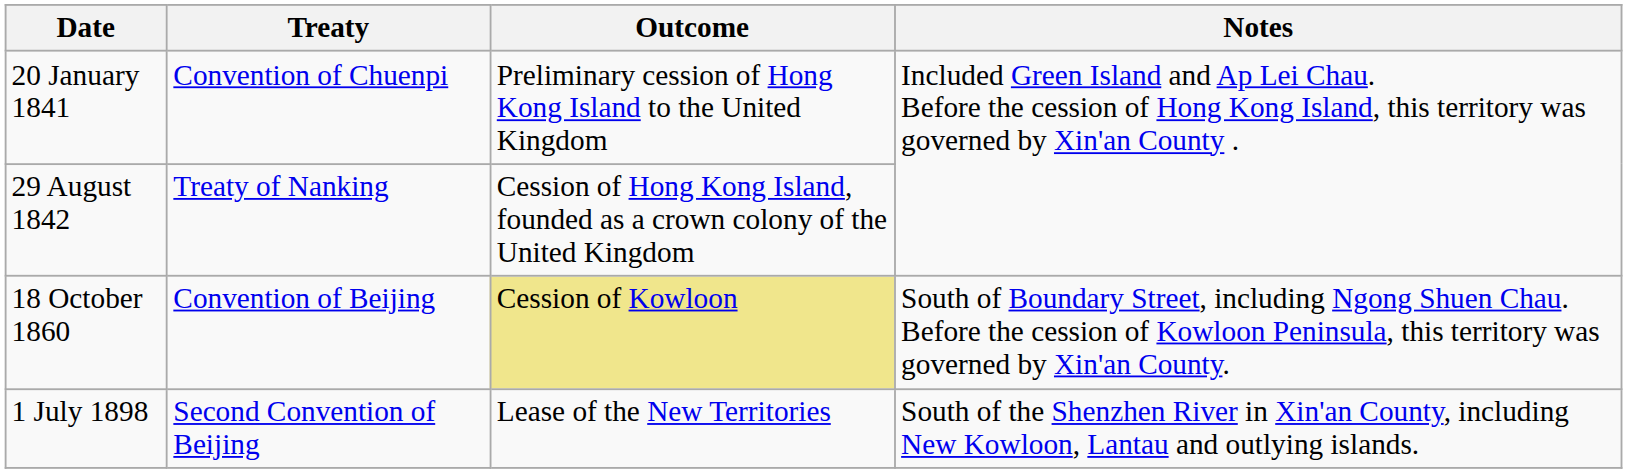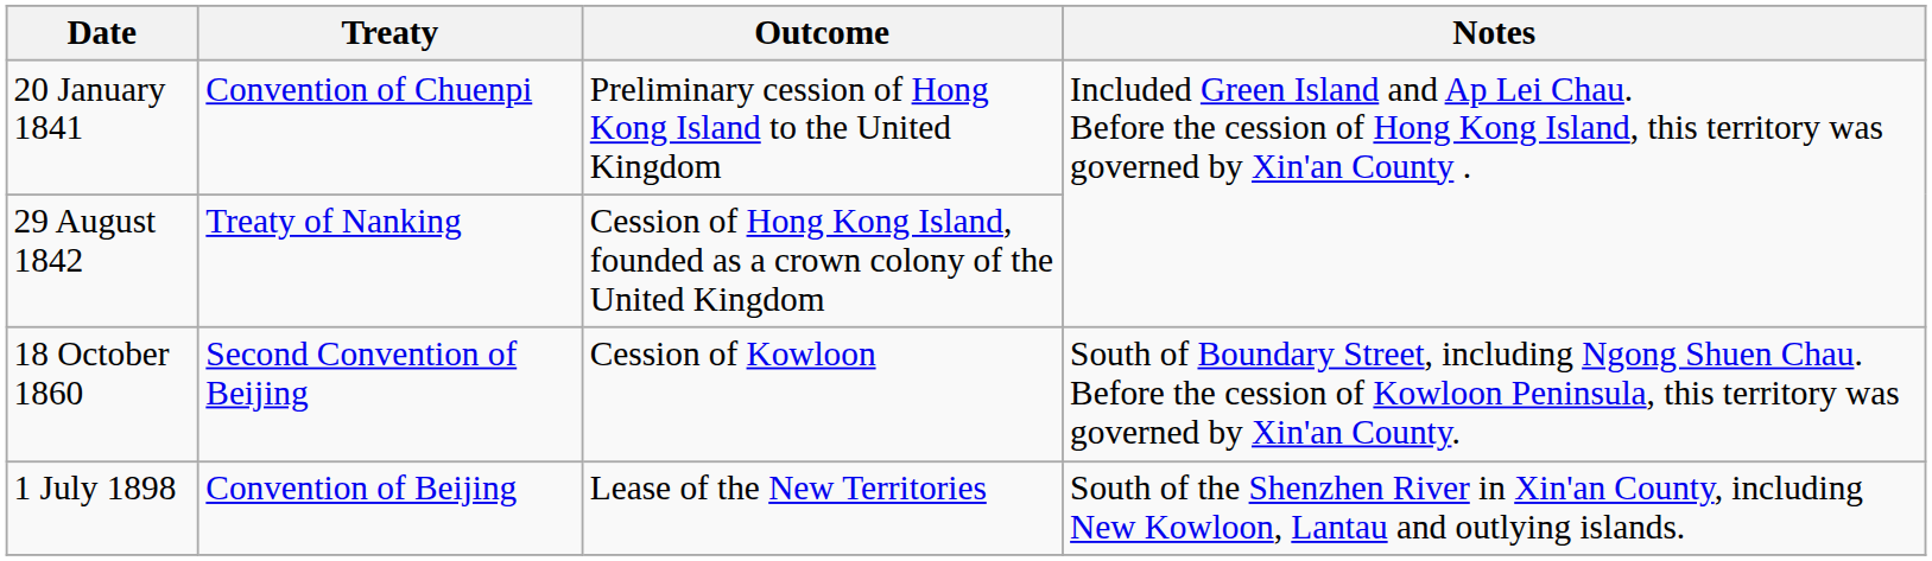 <table class="wikitable" style="width:70%; text-align=left; margin:1em auto 1em auto;">
 <tr>
 <th width=10%><strong>Date</strong></th>
 <th width=20%><strong>Treaty</strong></th>
 <th width=25%><strong>Outcome</strong></th>
 <th width=50%><strong>Notes</strong></th>
 </tr>
 <tr style="vertical-align:top">
 <td>20 January 1841</td>
 <td><a href='#'>Convention of Chuenpi</a></td>
 <td>Preliminary cession of <a href='#'>Hong Kong Island</a> to the United Kingdom</td>
 <td rowspan="2">Included <a href='#'>Green Island</a> and <a href='#'>Ap Lei Chau</a>.<br>Before the cession of <a href='#'>Hong Kong Island</a>, this territory was governed by <a href='#'>Xin'an County</a> .</td>
 </tr>
 <tr style="vertical-align:top">
 <td>29 August 1842</td>
 <td><a href='#'>Treaty of Nanking</a></td>
 <td>Cession of <a href='#'>Hong Kong Island</a>, founded as a crown colony of the United Kingdom</td>
 </tr>
 <tr style="vertical-align:top">
 <td>18 October 1860</td>
-<td><a href='#'>Convention of Beijing</a></td>
-<td style="background: khaki;">Cession of <a href='#'>Kowloon</a></td>
+<td><a href='#'>Second Convention of Beijing</a><br></td>
+<td>Cession of <a href='#'>Kowloon</a></td>
 <td>South of <a href='#'>Boundary Street</a>, including <a href='#'>Ngong Shuen Chau</a>.<br>Before the cession of <a href='#'>Kowloon Peninsula</a>, this territory was governed by <a href='#'>Xin'an County</a>.</td>
 </tr>
 <tr style="vertical-align:top">
 <td>1 July 1898</td>
-<td><a href='#'>Second Convention of Beijing</a><br></td>
+<td><a href='#'>Convention of Beijing</a></td>
 <td>Lease of the <a href='#'>New Territories</a></td>
 <td>South of the <a href='#'>Shenzhen River</a> in <a href='#'>Xin'an County</a>, including <a href='#'>New Kowloon</a>, <a href='#'>Lantau</a> and outlying islands.</td>
 </tr>
 </table>
